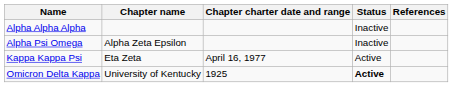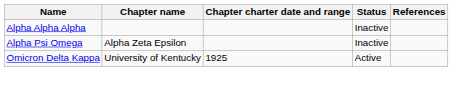 <table class="wikitable sortable">
 <tr>
 <th>Name</th>
 <th>Chapter name</th>
 <th>Chapter charter date and range</th>
 <th>Status</th>
 <th>References</th>
 </tr>
 <tr>
 <td><a href='#'>Alpha Alpha Alpha</a></td>
 <td></td>
 <td></td>
 <td>Inactive</td>
 <td></td>
 </tr>
 <tr>
 <td><a href='#'>Alpha Psi Omega</a></td>
 <td>Alpha Zeta Epsilon</td>
 <td></td>
 <td>Inactive</td>
 <td></td>
 </tr>
 <tr>
-<td><a href='#'>Kappa Kappa Psi</a></td>
-<td>Eta Zeta</td>
-<td>April 16, 1977</td>
+<td><a href='#'>Omicron Delta Kappa</a></td>
+<td>University of Kentucky</td>
+<td>1925</td>
 <td>Active</td>
 <td></td>
 </tr>
-<tr>
-<td><a href='#'>Omicron Delta Kappa</a></td>
-<td>University of Kentucky</td>
-<td>1925</td>
-<td><strong>Active</strong></td>
-<td></td>
-</tr>
 </table>
